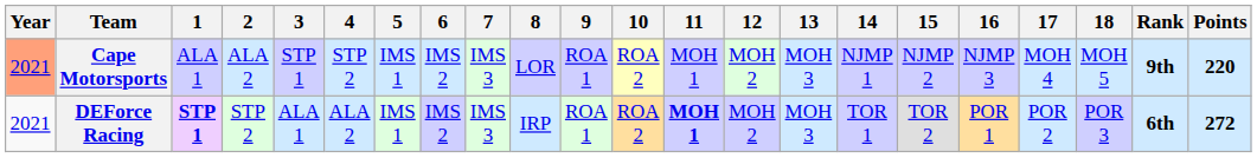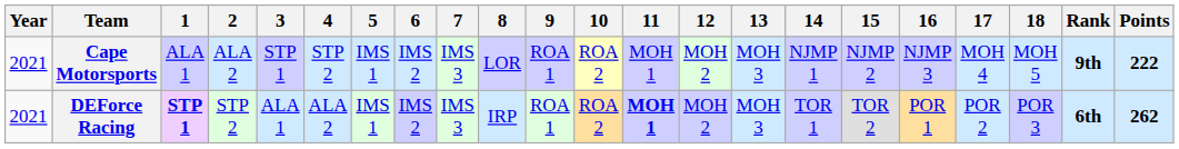 <table class="wikitable" style="text-align:center; font-size:90%">
 <tr>
 <th>Year</th>
 <th>Team</th>
 <th>1</th>
 <th>2</th>
 <th>3</th>
 <th>4</th>
 <th>5</th>
 <th>6</th>
 <th>7</th>
 <th>8</th>
 <th>9</th>
 <th>10</th>
 <th>11</th>
 <th>12</th>
 <th>13</th>
 <th>14</th>
 <th>15</th>
 <th>16</th>
 <th>17</th>
 <th>18</th>
 <th>Rank</th>
 <th>Points</th>
 </tr>
 <tr>
-<td style="background: lightsalmon;"><a href='#'>2021</a></td>
+<td><a href='#'>2021</a></td>
 <th><a href='#'>Cape Motorsports</a></th>
 <td style="background:#CFCFFF;"><a href='#'>ALA<br>1</a><br></td>
 <td style="background:#CFEAFF;"><a href='#'>ALA<br>2</a><br></td>
 <td style="background:#CFCFFF;"><a href='#'>STP<br>1</a><br></td>
 <td style="background:#CFEAFF;"><a href='#'>STP<br>2</a><br></td>
 <td style="background:#CFEAFF;"><a href='#'>IMS<br>1</a><br></td>
 <td style="background:#CFEAFF;"><a href='#'>IMS<br>2</a><br></td>
 <td style="background:#DFFFDF;"><a href='#'>IMS<br>3</a><br></td>
 <td style="background:#CFCFFF;"><a href='#'>LOR</a><br></td>
 <td style="background:#CFCFFF;"><a href='#'>ROA<br>1</a><br></td>
 <td style="background:#FFFFBF;"><a href='#'>ROA<br>2</a><br></td>
 <td style="background:#CFCFFF;"><a href='#'>MOH<br>1</a><br></td>
 <td style="background:#DFFFDF;"><a href='#'>MOH<br>2</a><br></td>
 <td style="background:#CFEAFF;"><a href='#'>MOH<br>3</a><br></td>
 <td style="background:#CFCFFF;"><a href='#'>NJMP<br>1</a><br></td>
 <td style="background:#CFCFFF;"><a href='#'>NJMP<br>2</a><br></td>
 <td style="background:#CFCFFF;"><a href='#'>NJMP<br>3</a><br></td>
 <td style="background:#CFEAFF;"><a href='#'>MOH<br>4</a><br></td>
 <td style="background:#CFEAFF;"><a href='#'>MOH<br>5</a><br></td>
 <th style="background:#CFEAFF;">9th</th>
-<th style="background:#CFEAFF;">220</th>
+<th style="background:#CFEAFF;">222</th>
 </tr>
 <tr>
 <td><a href='#'>2021</a></td>
 <th><a href='#'>DEForce Racing</a></th>
 <td style="background:#EFCFFF;"><strong><a href='#'>STP<br>1</a></strong><br></td>
 <td style="background:#DFFFDF;"><a href='#'>STP<br>2</a><br></td>
 <td style="background:#CFEAFF;"><a href='#'>ALA<br>1</a><br></td>
 <td style="background:#CFEAFF;"><a href='#'>ALA<br>2</a><br></td>
 <td style="background:#DFFFDF;"><a href='#'>IMS<br>1</a><br></td>
 <td style="background:#CFCFFF;"><a href='#'>IMS<br>2</a><br></td>
 <td style="background:#DFFFDF;"><a href='#'>IMS<br>3</a><br></td>
 <td style="background:#CFEAFF;"><a href='#'>IRP</a><br></td>
 <td style="background:#DFFFDF;"><a href='#'>ROA<br>1</a><br></td>
 <td style="background:#FFDF9F;"><a href='#'>ROA<br>2</a><br></td>
 <td style="background:#CFCFFF;"><strong><a href='#'>MOH<br>1</a><br></strong></td>
 <td style="background:#CFCFFF;"><a href='#'>MOH<br>2</a><br></td>
 <td style="background:#CFEAFF;"><a href='#'>MOH<br>3</a><br></td>
 <td style="background:#CFCFFF;"><a href='#'>TOR<br>1</a><br></td>
 <td style="background:#DFDFDF;"><a href='#'>TOR<br>2</a><br></td>
 <td style="background:#FFDF9F;"><a href='#'>POR<br>1</a><br></td>
 <td style="background:#CFEAFF;"><a href='#'>POR<br>2</a><br></td>
 <td style="background:#CFCFFF;"><a href='#'>POR<br>3</a><br></td>
 <th style="background:#CFEAFF;">6th</th>
-<th style="background:#CFEAFF;">272</th>
+<th style="background:#CFEAFF;">262</th>
 </tr>
 </table>
